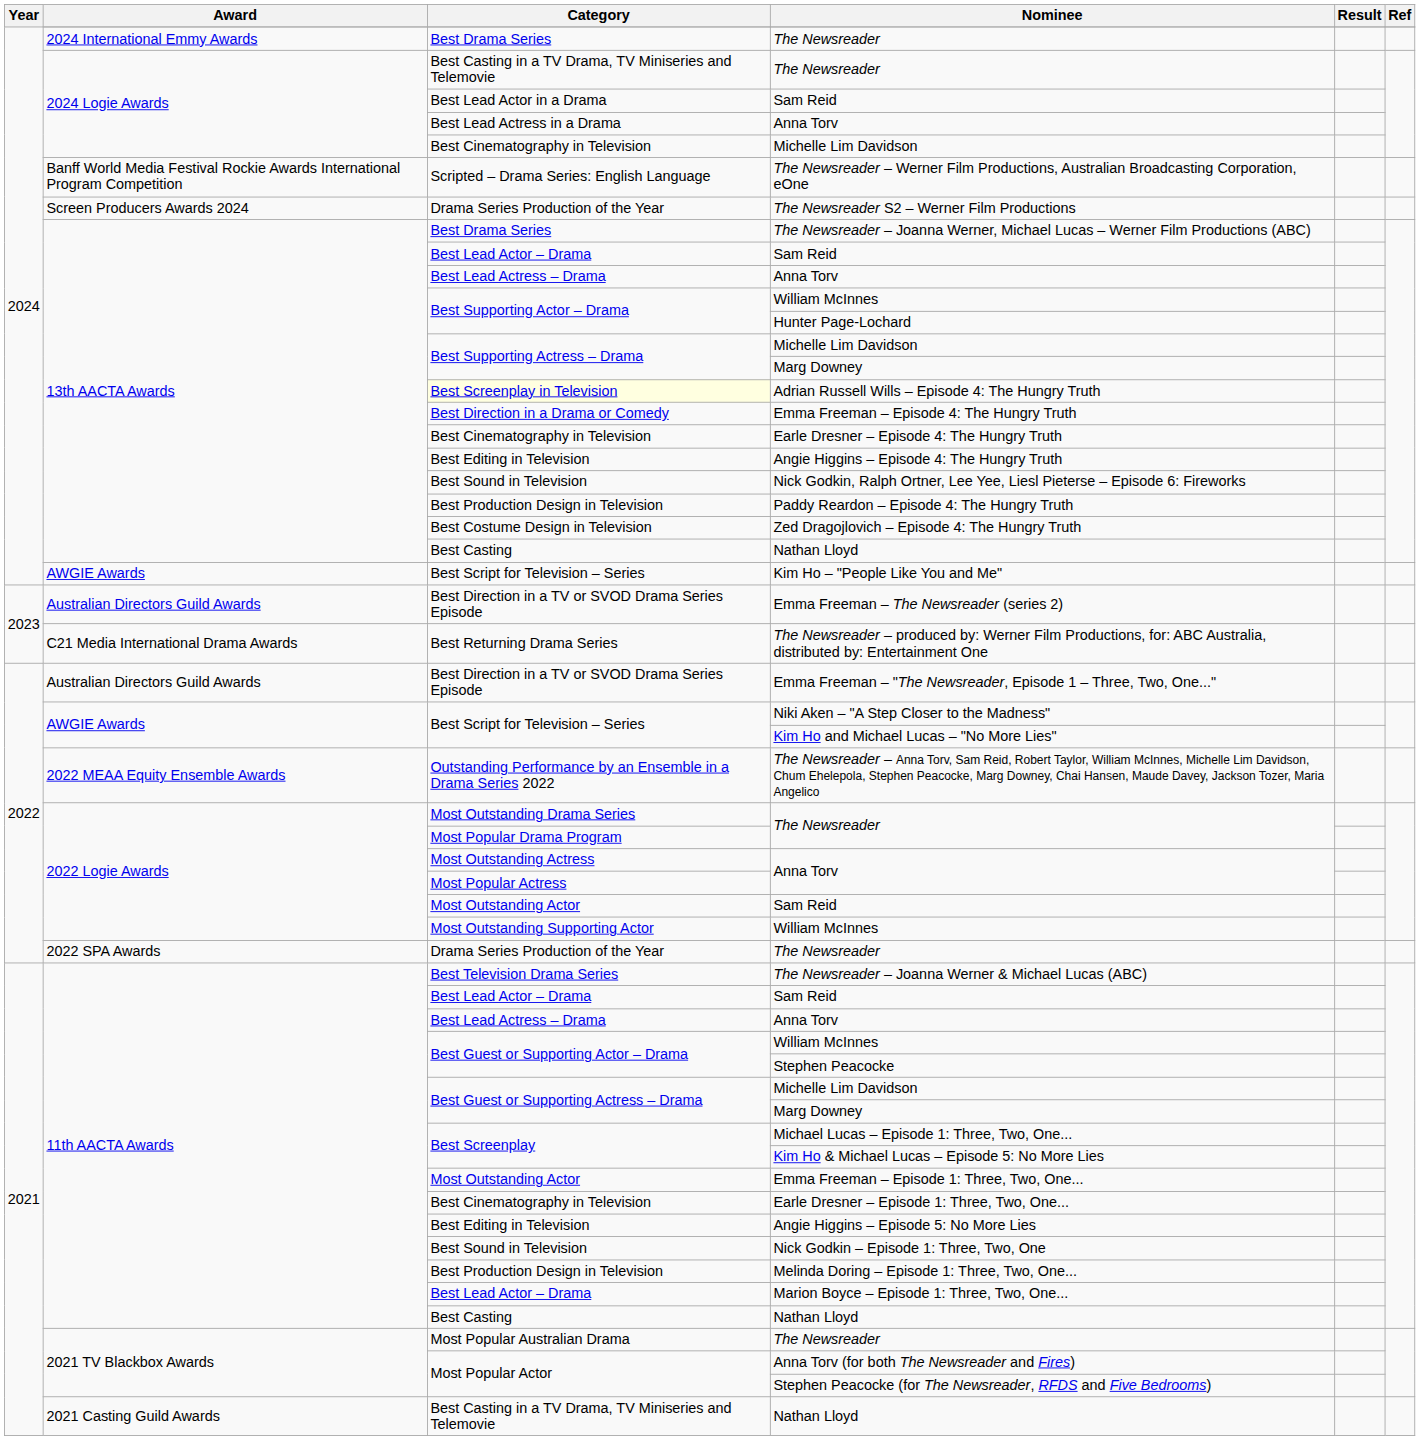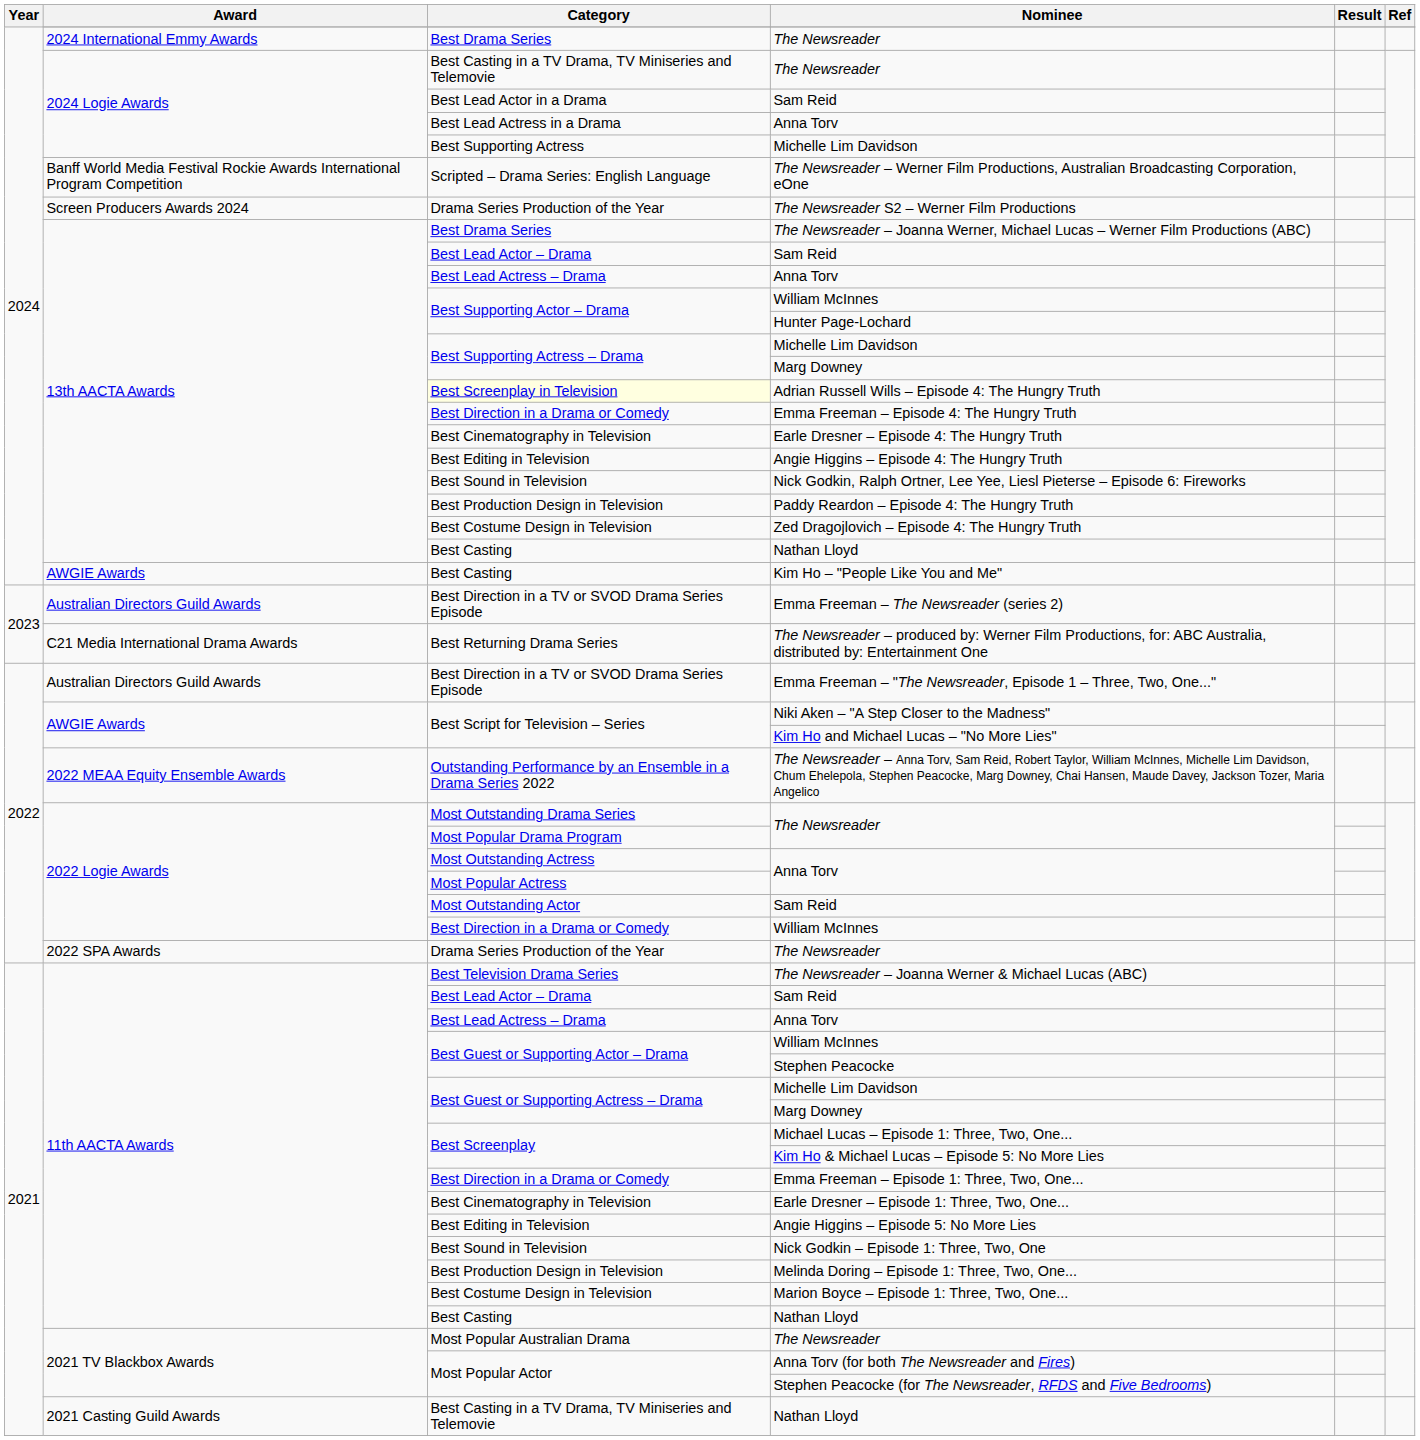 <table class="wikitable">
 <tr>
 <th>Year</th>
 <th>Award</th>
 <th>Category</th>
 <th width=40%>Nominee</th>
 <th>Result</th>
 <th>Ref</th>
 </tr>
 <tr>
 <td rowspan="24">2024</td>
 </tr>
 <tr>
 <td><a href='#'>2024 International Emmy Awards</a></td>
 <td><a href='#'>Best Drama Series</a></td>
 <td><em>The Newsreader</em></td>
 <td></td>
 <td></td>
 </tr>
 <tr>
 <td rowspan=4><a href='#'>2024 Logie Awards</a></td>
 <td>Best Casting in a TV Drama, TV Miniseries and Telemovie</td>
 <td><em>The Newsreader</em></td>
 <td></td>
 <td rowspan=4></td>
 </tr>
 <tr>
 <td>Best Lead Actor in a Drama</td>
 <td>Sam Reid</td>
 <td></td>
 </tr>
 <tr>
 <td>Best Lead Actress in a Drama</td>
 <td>Anna Torv</td>
 <td></td>
 </tr>
 <tr>
-<td>Best Cinematography in Television</td>
+<td>Best Supporting Actress</td>
 <td>Michelle Lim Davidson</td>
 <td></td>
 </tr>
 <tr>
 <td>Banff World Media Festival Rockie Awards International Program Competition</td>
 <td>Scripted – Drama Series: English Language</td>
 <td><em>The Newsreader</em> – Werner Film Productions, Australian Broadcasting Corporation, eOne</td>
 <td></td>
 <td><br></td>
 </tr>
 <tr>
 <td>Screen Producers Awards 2024</td>
 <td>Drama Series Production of the Year</td>
 <td><em>The Newsreader</em> S2 – Werner Film Productions</td>
 <td></td>
 <td></td>
 </tr>
 <tr>
 <td rowspan="15"><a href='#'>13th AACTA Awards</a></td>
 <td><a href='#'>Best Drama Series</a></td>
 <td><em>The Newsreader</em> – Joanna Werner, Michael Lucas – Werner Film Productions (ABC)</td>
 <td></td>
 <td rowspan="15"><br><br></td>
 </tr>
 <tr>
 <td><a href='#'>Best Lead Actor – Drama</a></td>
 <td>Sam Reid</td>
 <td></td>
 </tr>
 <tr>
 <td><a href='#'>Best Lead Actress – Drama</a></td>
 <td>Anna Torv</td>
 <td></td>
 </tr>
 <tr>
 <td rowspan="2"><a href='#'>Best Supporting Actor – Drama</a></td>
 <td>William McInnes</td>
 <td></td>
 </tr>
 <tr>
 <td>Hunter Page-Lochard</td>
 <td></td>
 </tr>
 <tr>
 <td rowspan="2"><a href='#'>Best Supporting Actress – Drama</a></td>
 <td>Michelle Lim Davidson</td>
 <td></td>
 </tr>
 <tr>
 <td>Marg Downey</td>
 <td></td>
 </tr>
 <tr>
 <td style="background: lightyellow;"><a href='#'>Best Screenplay in Television</a></td>
 <td>Adrian Russell Wills – Episode 4: The Hungry Truth</td>
 <td></td>
 </tr>
 <tr>
 <td><a href='#'>Best Direction in a Drama or Comedy</a></td>
 <td>Emma Freeman – Episode 4: The Hungry Truth</td>
 <td></td>
 </tr>
 <tr>
 <td>Best Cinematography in Television</td>
 <td>Earle Dresner – Episode 4: The Hungry Truth</td>
 <td></td>
 </tr>
 <tr>
 <td>Best Editing in Television</td>
 <td>Angie Higgins – Episode 4: The Hungry Truth</td>
 <td></td>
 </tr>
 <tr>
 <td>Best Sound in Television</td>
 <td>Nick Godkin, Ralph Ortner, Lee Yee, Liesl Pieterse – Episode 6: Fireworks</td>
 <td></td>
 </tr>
 <tr>
 <td>Best Production Design in Television</td>
 <td>Paddy Reardon – Episode 4: The Hungry Truth</td>
 <td></td>
 </tr>
 <tr>
 <td>Best Costume Design in Television</td>
 <td>Zed Dragojlovich – Episode 4: The Hungry Truth</td>
 <td></td>
 </tr>
 <tr>
 <td>Best Casting</td>
 <td>Nathan Lloyd</td>
 <td></td>
 </tr>
 <tr>
 <td><a href='#'>AWGIE Awards</a></td>
-<td>Best Script for Television – Series</td>
+<td>Best Casting</td>
 <td>Kim Ho – "People Like You and Me"</td>
 <td></td>
 <td><br></td>
 </tr>
 <tr>
 <td rowspan="2">2023</td>
 <td><a href='#'>Australian Directors Guild Awards</a></td>
 <td>Best Direction in a TV or SVOD Drama Series Episode</td>
 <td>Emma Freeman – <em>The Newsreader</em> (series 2)</td>
 <td></td>
 <td><br></td>
 </tr>
 <tr>
 <td>C21 Media International Drama Awards</td>
 <td>Best Returning Drama Series</td>
 <td><em>The Newsreader</em> – produced by: Werner Film Productions, for: ABC Australia, distributed by: Entertainment One</td>
 <td></td>
 <td><br></td>
 </tr>
 <tr>
 <td rowspan="11">2022</td>
 <td>Australian Directors Guild Awards</td>
 <td>Best Direction in a TV or SVOD Drama Series Episode</td>
 <td>Emma Freeman – "<em>The Newsreader</em>, Episode 1 – Three, Two, One..."</td>
 <td></td>
 <td><br></td>
 </tr>
 <tr>
 <td rowspan="2"><a href='#'>AWGIE Awards</a></td>
 <td rowspan="2">Best Script for Television – Series</td>
 <td>Niki Aken – "A Step Closer to the Madness"</td>
 <td></td>
 <td rowspan="2"><br></td>
 </tr>
 <tr>
 <td><a href='#'>Kim Ho</a> and Michael Lucas – "No More Lies"</td>
 <td></td>
 </tr>
 <tr>
 <td><a href='#'>2022 MEAA Equity Ensemble Awards</a></td>
 <td><a href='#'>Outstanding Performance by an Ensemble in a Drama Series</a> 2022</td>
 <td><em>The Newsreader</em> – <small>Anna Torv, Sam Reid, Robert Taylor, William McInnes, Michelle Lim Davidson, Chum Ehelepola, Stephen Peacocke, Marg Downey, Chai Hansen, Maude Davey, Jackson Tozer, Maria Angelico</small></td>
 <td></td>
 <td><br></td>
 </tr>
 <tr>
 <td rowspan=6><a href='#'>2022 Logie Awards</a></td>
 <td><a href='#'>Most Outstanding Drama Series</a></td>
 <td rowspan=2><em>The Newsreader</em></td>
 <td></td>
 <td rowspan=6></td>
 </tr>
 <tr>
 <td><a href='#'>Most Popular Drama Program</a></td>
 <td></td>
 </tr>
 <tr>
 <td><a href='#'>Most Outstanding Actress</a></td>
 <td rowspan=2>Anna Torv</td>
 <td></td>
 </tr>
 <tr>
 <td><a href='#'>Most Popular Actress</a></td>
 <td></td>
 </tr>
 <tr>
 <td><a href='#'>Most Outstanding Actor</a></td>
 <td>Sam Reid</td>
 <td></td>
 </tr>
 <tr>
-<td><a href='#'>Most Outstanding Supporting Actor</a></td>
+<td><a href='#'>Best Direction in a Drama or Comedy</a></td>
 <td>William McInnes</td>
 <td></td>
 </tr>
 <tr>
 <td>2022 SPA Awards</td>
 <td>Drama Series Production of the Year</td>
 <td><em>The Newsreader</em></td>
 <td></td>
 <td></td>
 </tr>
 <tr>
 <td rowspan="20">2021</td>
 <td rowspan="16"><a href='#'>11th AACTA Awards</a></td>
 <td><a href='#'>Best Television Drama Series</a></td>
 <td><em>The Newsreader</em> – Joanna Werner & Michael Lucas (ABC)</td>
 <td></td>
 <td rowspan="16"><br></td>
 </tr>
 <tr>
 <td><a href='#'>Best Lead Actor – Drama</a></td>
 <td>Sam Reid</td>
 <td></td>
 </tr>
 <tr>
 <td><a href='#'>Best Lead Actress – Drama</a></td>
 <td>Anna Torv</td>
 <td></td>
 </tr>
 <tr>
 <td rowspan="2"><a href='#'>Best Guest or Supporting Actor – Drama</a></td>
 <td>William McInnes</td>
 <td></td>
 </tr>
 <tr>
 <td>Stephen Peacocke</td>
 <td></td>
 </tr>
 <tr>
 <td rowspan="2"><a href='#'>Best Guest or Supporting Actress – Drama</a></td>
 <td>Michelle Lim Davidson</td>
 <td></td>
 </tr>
 <tr>
 <td>Marg Downey</td>
 <td></td>
 </tr>
 <tr>
 <td rowspan="2"><a href='#'>Best Screenplay</a></td>
 <td>Michael Lucas – Episode 1: Three, Two, One...</td>
 <td></td>
 </tr>
 <tr>
 <td><a href='#'>Kim Ho</a> & Michael Lucas – Episode 5: No More Lies</td>
 <td></td>
 </tr>
 <tr>
-<td><a href='#'>Most Outstanding Actor</a></td>
+<td><a href='#'>Best Direction in a Drama or Comedy</a></td>
 <td>Emma Freeman – Episode 1: Three, Two, One...</td>
 <td></td>
 </tr>
 <tr>
 <td>Best Cinematography in Television</td>
 <td>Earle Dresner – Episode 1: Three, Two, One...</td>
 <td></td>
 </tr>
 <tr>
 <td>Best Editing in Television</td>
 <td>Angie Higgins – Episode 5: No More Lies</td>
 <td></td>
 </tr>
 <tr>
 <td>Best Sound in Television</td>
 <td>Nick Godkin – Episode 1: Three, Two, One</td>
 <td></td>
 </tr>
 <tr>
 <td>Best Production Design in Television</td>
 <td>Melinda Doring – Episode 1: Three, Two, One...</td>
 <td></td>
 </tr>
 <tr>
-<td><a href='#'>Best Lead Actor – Drama</a></td>
+<td>Best Costume Design in Television</td>
 <td>Marion Boyce – Episode 1: Three, Two, One...</td>
 <td></td>
 </tr>
 <tr>
 <td>Best Casting</td>
 <td>Nathan Lloyd</td>
 <td></td>
 </tr>
 <tr>
 <td rowspan=3>2021 TV Blackbox Awards</td>
 <td>Most Popular Australian Drama</td>
 <td><em>The Newsreader</em></td>
 <td></td>
 <td rowspan=3></td>
 </tr>
 <tr>
 <td rowspan=2>Most Popular Actor</td>
 <td>Anna Torv (for both <em>The Newsreader</em> and <em><a href='#'>Fires</a></em>)</td>
 <td></td>
 </tr>
 <tr>
 <td>Stephen Peacocke (for <em>The Newsreader</em>, <em><a href='#'>RFDS</a></em> and <em><a href='#'>Five Bedrooms</a></em>)</td>
 <td></td>
 </tr>
 <tr>
 <td>2021 Casting Guild Awards</td>
 <td>Best Casting in a TV Drama, TV Miniseries and Telemovie</td>
 <td>Nathan Lloyd</td>
 <td></td>
 <td></td>
 </tr>
 </table>
